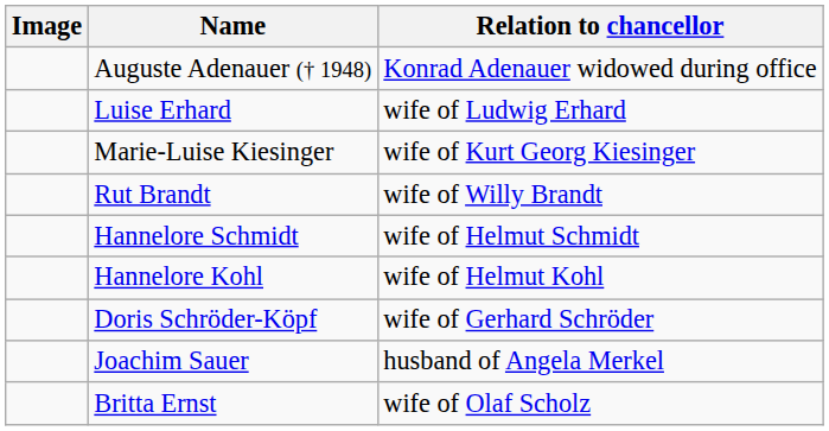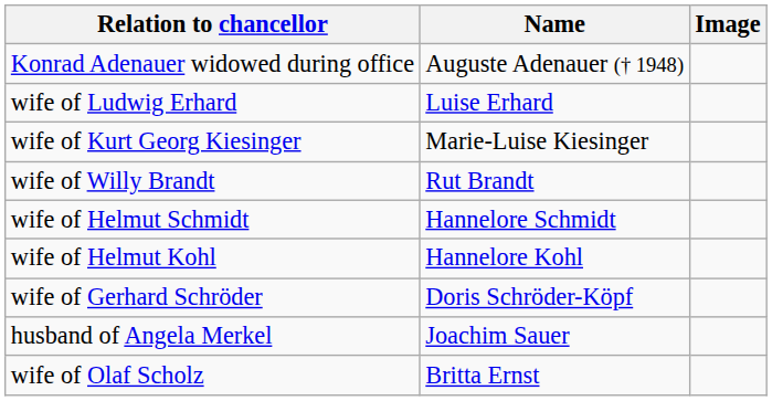 <table class="wikitable">
 <tr>
+<th>Relation to <a href='#'>chancellor</a></th>
+<th>Name</th>
 <th>Image</th>
-<th>Name</th>
-<th>Relation to <a href='#'>chancellor</a></th>
 </tr>
 <tr>
+<td><a href='#'>Konrad Adenauer</a> widowed during office</td>
+<td>Auguste Adenauer <small>(† 1948)</small></td>
 <td></td>
-<td>Auguste Adenauer <small>(† 1948)</small></td>
-<td><a href='#'>Konrad Adenauer</a> widowed during office</td>
 </tr>
 <tr>
+<td>wife of <a href='#'>Ludwig Erhard</a></td>
+<td><a href='#'>Luise Erhard</a></td>
 <td></td>
-<td><a href='#'>Luise Erhard</a></td>
-<td>wife of <a href='#'>Ludwig Erhard</a></td>
 </tr>
 <tr>
+<td>wife of <a href='#'>Kurt Georg Kiesinger</a></td>
+<td>Marie-Luise Kiesinger</td>
 <td></td>
-<td>Marie-Luise Kiesinger</td>
-<td>wife of <a href='#'>Kurt Georg Kiesinger</a></td>
 </tr>
 <tr>
+<td>wife of <a href='#'>Willy Brandt</a></td>
+<td><a href='#'>Rut Brandt</a></td>
 <td></td>
-<td><a href='#'>Rut Brandt</a></td>
-<td>wife of <a href='#'>Willy Brandt</a></td>
 </tr>
 <tr>
+<td>wife of <a href='#'>Helmut Schmidt</a></td>
+<td><a href='#'>Hannelore Schmidt</a></td>
 <td></td>
-<td><a href='#'>Hannelore Schmidt</a></td>
-<td>wife of <a href='#'>Helmut Schmidt</a></td>
 </tr>
 <tr>
+<td>wife of <a href='#'>Helmut Kohl</a></td>
+<td><a href='#'>Hannelore Kohl</a></td>
 <td></td>
-<td><a href='#'>Hannelore Kohl</a></td>
-<td>wife of <a href='#'>Helmut Kohl</a></td>
 </tr>
 <tr>
+<td>wife of <a href='#'>Gerhard Schröder</a></td>
+<td><a href='#'>Doris Schröder-Köpf</a></td>
 <td></td>
-<td><a href='#'>Doris Schröder-Köpf</a></td>
-<td>wife of <a href='#'>Gerhard Schröder</a></td>
 </tr>
 <tr>
+<td>husband of <a href='#'>Angela Merkel</a></td>
+<td><a href='#'>Joachim Sauer</a></td>
 <td></td>
-<td><a href='#'>Joachim Sauer</a></td>
-<td>husband of <a href='#'>Angela Merkel</a></td>
 </tr>
 <tr>
+<td>wife of <a href='#'>Olaf Scholz</a></td>
+<td><a href='#'>Britta Ernst</a></td>
 <td></td>
-<td><a href='#'>Britta Ernst</a></td>
-<td>wife of <a href='#'>Olaf Scholz</a></td>
 </tr>
 </table>
